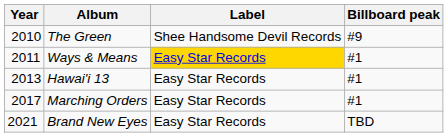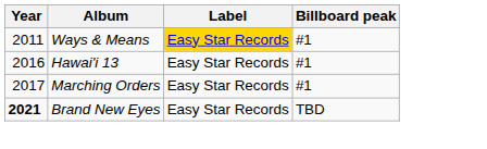 <table class="wikitable">
 <tr>
 <th>Year</th>
 <th>Album</th>
 <th>Label</th>
 <th>Billboard peak</th>
 </tr>
 <tr>
-<td> 2010</td>
-<td><em>The Green</em></td>
-<td>Shee Handsome Devil Records</td>
-<td>#9</td>
-</tr>
-<tr>
 <td> 2011</td>
 <td><em>Ways & Means</em></td>
 <td style="background: gold;"><a href='#'>Easy Star Records</a></td>
 <td>#1</td>
 </tr>
 <tr>
-<td> 2013</td>
+<td> 2016</td>
 <td><em>Hawai'i 13</em></td>
 <td>Easy Star Records</td>
 <td>#1</td>
 </tr>
 <tr>
 <td> 2017</td>
 <td><em>Marching Orders</em></td>
 <td>Easy Star Records</td>
 <td>#1</td>
 </tr>
 <tr>
-<td>2021</td>
+<td><strong>2021</strong></td>
 <td><em>Brand New Eyes</em></td>
 <td>Easy Star Records</td>
 <td>TBD</td>
 </tr>
 </table>
